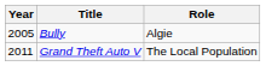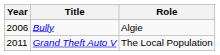 <table class="wikitable sortable">
 <tr>
 <th>Year</th>
 <th>Title</th>
 <th>Role</th>
 </tr>
 <tr>
-<td>2005</td>
+<td>2006</td>
 <td><a href='#'><em>Bully</em></a></td>
 <td>Algie</td>
 </tr>
 <tr>
 <td>2011</td>
 <td><em><a href='#'>Grand Theft Auto V</a></em></td>
 <td>The Local Population</td>
 </tr>
 </table>
